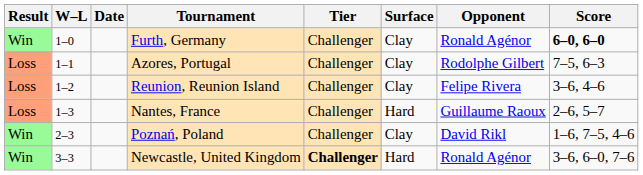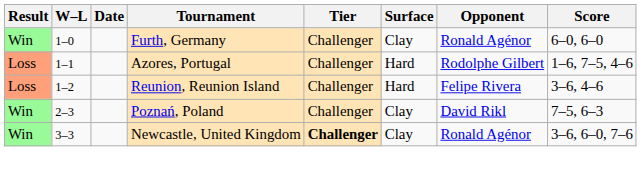 <table class="sortable wikitable">
 <tr>
 <th>Result</th>
 <th class="unsortable">W–L</th>
 <th>Date</th>
 <th>Tournament</th>
 <th>Tier</th>
 <th>Surface</th>
 <th>Opponent</th>
 <th class="unsortable">Score</th>
 </tr>
 <tr>
 <td style="background:#98fb98;">Win</td>
 <td><small>1–0</small></td>
 <td></td>
 <td style="background:moccasin;"><a href='#'>Furth</a>, Germany</td>
 <td style="background:moccasin;">Challenger</td>
 <td>Clay</td>
 <td> <a href='#'>Ronald Agénor</a></td>
-<td><strong>6–0, 6–0</strong></td>
+<td>6–0, 6–0</td>
 </tr>
 <tr>
 <td style="background:#ffa07a;">Loss</td>
 <td><small>1–1</small></td>
 <td></td>
 <td style="background:moccasin;">Azores, Portugal</td>
 <td style="background:moccasin;">Challenger</td>
-<td>Clay</td>
+<td>Hard</td>
 <td> <a href='#'>Rodolphe Gilbert</a></td>
-<td>7–5, 6–3</td>
+<td>1–6, 7–5, 4–6</td>
 </tr>
 <tr>
 <td style="background:#ffa07a;">Loss</td>
 <td><small>1–2</small></td>
 <td></td>
 <td style="background:moccasin;"><a href='#'>Reunion</a>, Reunion Island</td>
 <td style="background:moccasin;">Challenger</td>
-<td>Clay</td>
+<td>Hard</td>
 <td> <a href='#'>Felipe Rivera</a></td>
 <td>3–6, 4–6</td>
-</tr>
-<tr>
-<td style="background:#ffa07a;">Loss</td>
-<td><small>1–3</small></td>
-<td></td>
-<td style="background:moccasin;">Nantes, France</td>
-<td style="background:moccasin;">Challenger</td>
-<td>Hard</td>
-<td> <a href='#'>Guillaume Raoux</a></td>
-<td>2–6, 5–7</td>
 </tr>
 <tr>
 <td style="background:#98fb98;">Win</td>
 <td><small>2–3</small></td>
 <td></td>
 <td style="background:moccasin;"><a href='#'>Poznań</a>, Poland</td>
 <td style="background:moccasin;">Challenger</td>
 <td>Clay</td>
 <td> <a href='#'>David Rikl</a></td>
-<td>1–6, 7–5, 4–6</td>
+<td>7–5, 6–3</td>
 </tr>
 <tr>
 <td style="background:#98fb98;">Win</td>
 <td><small>3–3</small></td>
 <td></td>
 <td style="background:moccasin;">Newcastle, United Kingdom</td>
 <td style="background:moccasin;"><strong>Challenger</strong></td>
-<td>Hard</td>
+<td>Clay</td>
 <td> <a href='#'>Ronald Agénor</a></td>
 <td>3–6, 6–0, 7–6</td>
 </tr>
 </table>
